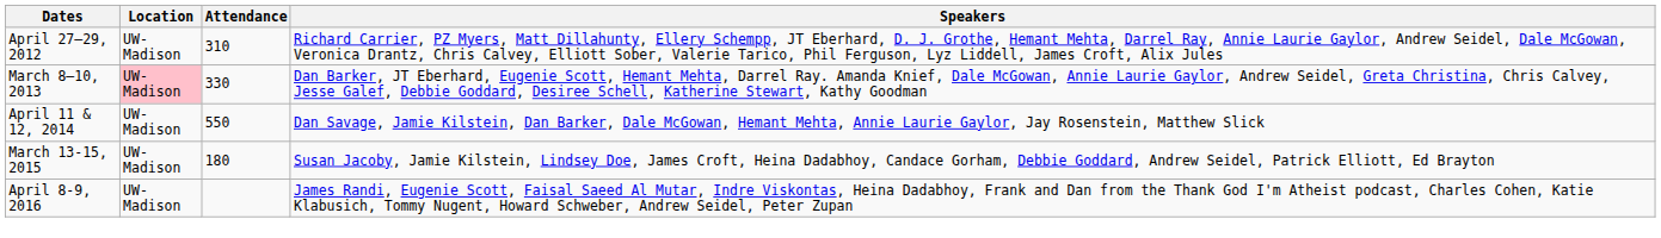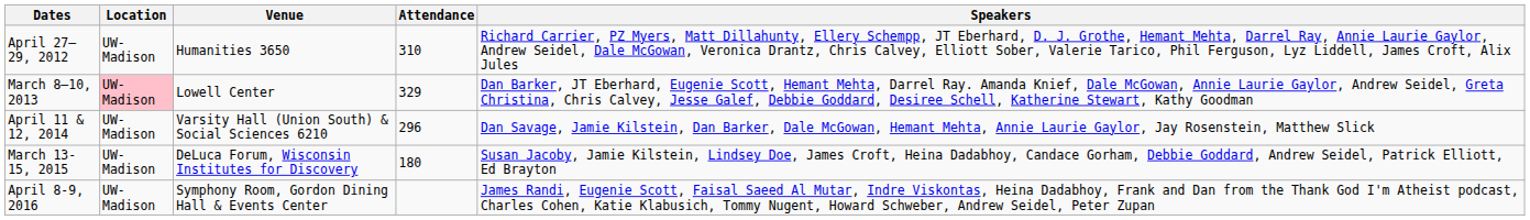 <table class="wikitable">
 <tr>
 <th>Dates</th>
 <th>Location</th>
+<th>Venue</th>
 <th>Attendance</th>
 <th>Speakers</th>
 </tr>
 <tr>
 <td>April 27–29, 2012</td>
 <td>UW-Madison</td>
+<td>Humanities 3650</td>
 <td>310</td>
 <td><a href='#'>Richard Carrier</a>, <a href='#'>PZ Myers</a>, <a href='#'>Matt Dillahunty</a>, <a href='#'>Ellery Schempp</a>, JT Eberhard, <a href='#'>D. J. Grothe</a>, <a href='#'>Hemant Mehta</a>, <a href='#'>Darrel Ray</a>, <a href='#'>Annie Laurie Gaylor</a>, Andrew Seidel, <a href='#'>Dale McGowan</a>, Veronica Drantz, Chris Calvey, Elliott Sober, Valerie Tarico, Phil Ferguson, Lyz Liddell, James Croft, Alix Jules </td>
 </tr>
 <tr>
 <td>March 8–10, 2013</td>
 <td style="background: pink;">UW-Madison</td>
-<td>330</td>
+<td>Lowell Center</td>
+<td>329</td>
 <td><a href='#'>Dan Barker</a>, JT Eberhard, <a href='#'>Eugenie Scott</a>, <a href='#'>Hemant Mehta</a>, Darrel Ray. Amanda Knief, <a href='#'>Dale McGowan</a>, <a href='#'>Annie Laurie Gaylor</a>, Andrew Seidel, <a href='#'>Greta Christina</a>, Chris Calvey, <a href='#'>Jesse Galef</a>, <a href='#'>Debbie Goddard</a>, <a href='#'>Desiree Schell</a>, <a href='#'>Katherine Stewart</a>, Kathy Goodman</td>
 </tr>
 <tr>
 <td>April 11 & 12, 2014</td>
 <td>UW-Madison</td>
-<td>550</td>
+<td>Varsity Hall (Union South) & Social Sciences 6210</td>
+<td>296</td>
 <td><a href='#'>Dan Savage</a>, <a href='#'>Jamie Kilstein</a>, <a href='#'>Dan Barker</a>, <a href='#'>Dale McGowan</a>, <a href='#'>Hemant Mehta</a>, <a href='#'>Annie Laurie Gaylor</a>, Jay Rosenstein, Matthew Slick</td>
 </tr>
 <tr>
 <td>March 13-15, 2015</td>
 <td>UW-Madison</td>
+<td>DeLuca Forum, <a href='#'>Wisconsin Institutes for Discovery</a></td>
 <td>180</td>
 <td><a href='#'>Susan Jacoby</a>, Jamie Kilstein, <a href='#'>Lindsey Doe</a>, James Croft, Heina Dadabhoy, Candace Gorham, <a href='#'>Debbie Goddard</a>, Andrew Seidel, Patrick Elliott, Ed Brayton </td>
 </tr>
 <tr>
 <td>April 8-9, 2016</td>
 <td>UW-Madison</td>
+<td>Symphony Room, Gordon Dining Hall & Events Center</td>
 <td></td>
 <td><a href='#'>James Randi</a>, <a href='#'>Eugenie Scott</a>, <a href='#'>Faisal Saeed Al Mutar</a>, <a href='#'>Indre Viskontas</a>, Heina Dadabhoy, Frank and Dan from the Thank God I'm Atheist podcast, Charles Cohen, Katie Klabusich, Tommy Nugent, Howard Schweber, Andrew Seidel, Peter Zupan</td>
 </tr>
 </table>
